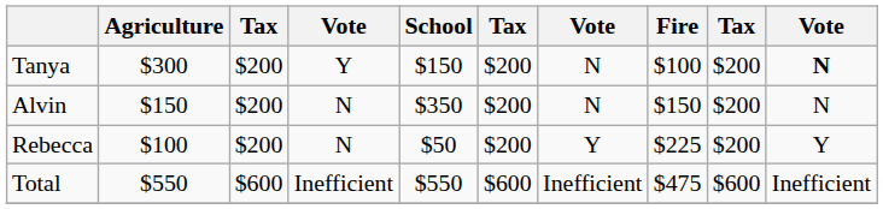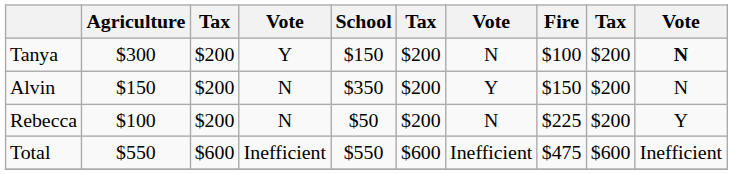 <table class="wikitable" style="font-size:90%; text-align:center;" align="right">
 <tr>
 <th></th>
 <th>Agriculture</th>
 <th>Tax</th>
 <th>Vote</th>
 <th>School</th>
 <th>Tax</th>
 <th>Vote</th>
 <th>Fire</th>
 <th>Tax</th>
 <th>Vote</th>
 </tr>
 <tr>
 <td align="left">Tanya</td>
 <td>$300</td>
 <td>$200</td>
 <td>Y</td>
 <td>$150</td>
 <td>$200</td>
 <td>N</td>
 <td>$100</td>
 <td>$200</td>
 <td><strong>N</strong></td>
 </tr>
 <tr>
 <td align="left">Alvin</td>
 <td>$150</td>
 <td>$200</td>
 <td>N</td>
 <td>$350</td>
 <td>$200</td>
-<td>N</td>
+<td>Y</td>
 <td>$150</td>
 <td>$200</td>
 <td>N</td>
 </tr>
 <tr>
 <td align="left">Rebecca</td>
 <td>$100</td>
 <td>$200</td>
 <td>N</td>
 <td>$50</td>
 <td>$200</td>
-<td>Y</td>
+<td>N</td>
 <td>$225</td>
 <td>$200</td>
 <td>Y</td>
 </tr>
 <tr>
 <td align="left">Total</td>
 <td>$550</td>
 <td>$600</td>
 <td>Inefficient</td>
 <td>$550</td>
 <td>$600</td>
 <td>Inefficient</td>
 <td>$475</td>
 <td>$600</td>
 <td>Inefficient</td>
 </tr>
 <tr>
 </tr>
 </table>
